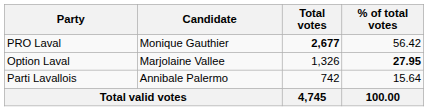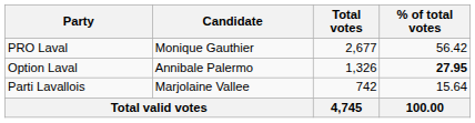 <table style="width:600px;" class="wikitable">
 <tr style="background-color:#E9E9E9">
 <th colspan="2" style="width: 200px">Party</th>
 <th colspan="1" style="width: 200px">Candidate</th>
 <th align="right">Total votes</th>
 <th align="right">% of total votes</th>
 </tr>
 <tr>
 <td colspan="2" align="left">PRO Laval</td>
 <td align="left">Monique Gauthier</td>
-<td align="right"><strong>2,677</strong></td>
+<td align="right">2,677</td>
 <td align="right">56.42</td>
 </tr>
 <tr>
 <td colspan="2" align="left">Option Laval</td>
-<td align="left">Marjolaine Vallee</td>
+<td align="left">Annibale Palermo</td>
 <td align="right">1,326</td>
 <td align="right"><strong>27.95</strong></td>
 </tr>
 <tr>
 <td colspan="2" align="left">Parti Lavallois</td>
-<td align="left">Annibale Palermo</td>
+<td align="left">Marjolaine Vallee</td>
 <td align="right">742</td>
 <td align="right">15.64</td>
 </tr>
 <tr bgcolor="#EEEEEE">
 <th colspan="3"  align="left">Total valid votes</th>
 <th align="right">4,745</th>
 <th align="right">100.00</th>
 </tr>
 </table>
